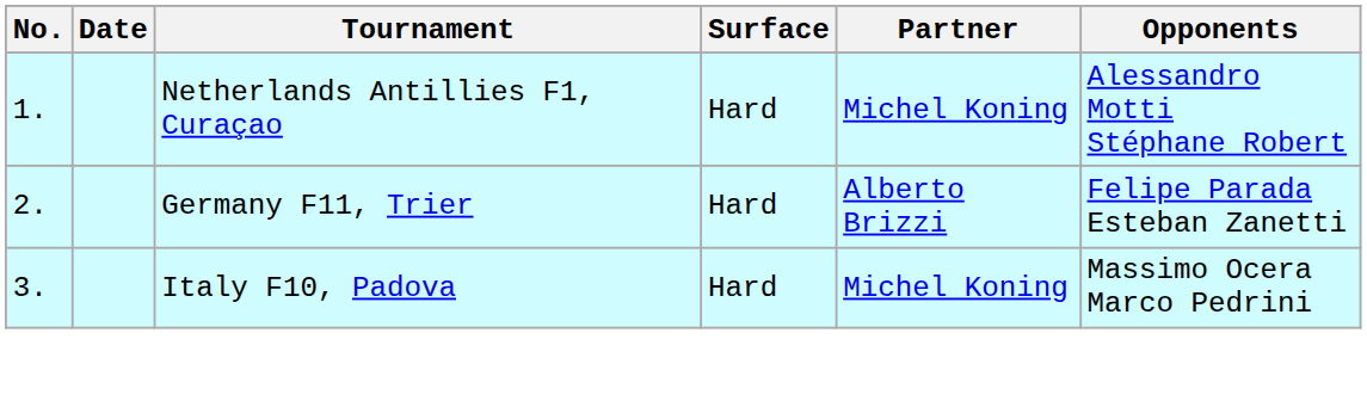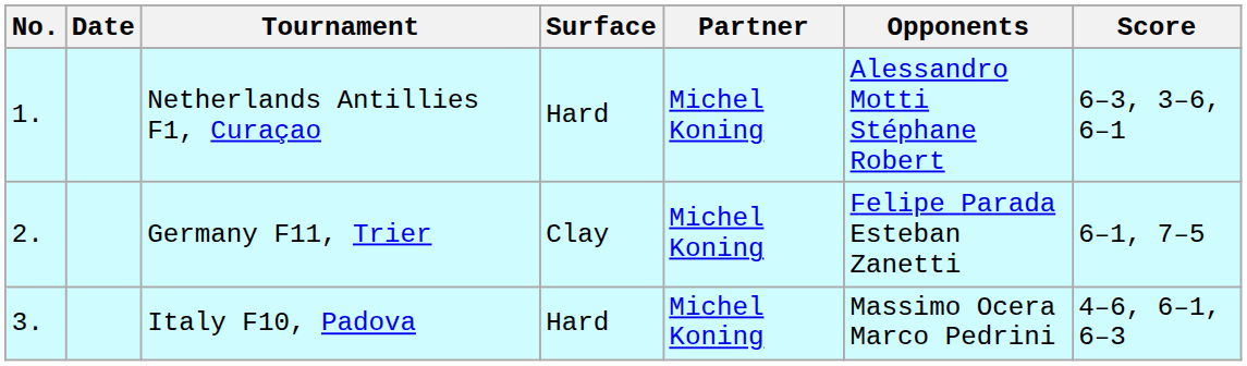 <table class="sortable wikitable">
 <tr>
 <th>No.</th>
 <th>Date</th>
 <th>Tournament</th>
 <th>Surface</th>
 <th>Partner</th>
 <th>Opponents</th>
+<th class="unsortable">Score</th>
 </tr>
 <tr style="background:#cffcff;">
 <td>1.</td>
 <td></td>
 <td>Netherlands Antillies F1, <a href='#'>Curaçao</a></td>
 <td>Hard</td>
 <td> <a href='#'>Michel Koning</a></td>
 <td> <a href='#'>Alessandro Motti</a> <br> <a href='#'>Stéphane Robert</a></td>
+<td>6–3, 3–6, 6–1</td>
 </tr>
 <tr style="background:#cffcff;">
 <td>2.</td>
 <td></td>
 <td>Germany F11, <a href='#'>Trier</a></td>
-<td>Hard</td>
-<td> <a href='#'>Alberto Brizzi</a></td>
+<td>Clay</td>
+<td> <a href='#'>Michel Koning</a></td>
 <td> <a href='#'>Felipe Parada</a> <br> Esteban Zanetti</td>
+<td>6–1, 7–5</td>
 </tr>
 <tr style="background:#cffcff;">
 <td>3.</td>
 <td></td>
 <td>Italy F10, <a href='#'>Padova</a></td>
 <td>Hard</td>
 <td> <a href='#'>Michel Koning</a></td>
 <td> Massimo Ocera <br>  Marco Pedrini</td>
+<td>4–6, 6–1, 6–3</td>
 </tr>
 </table>
